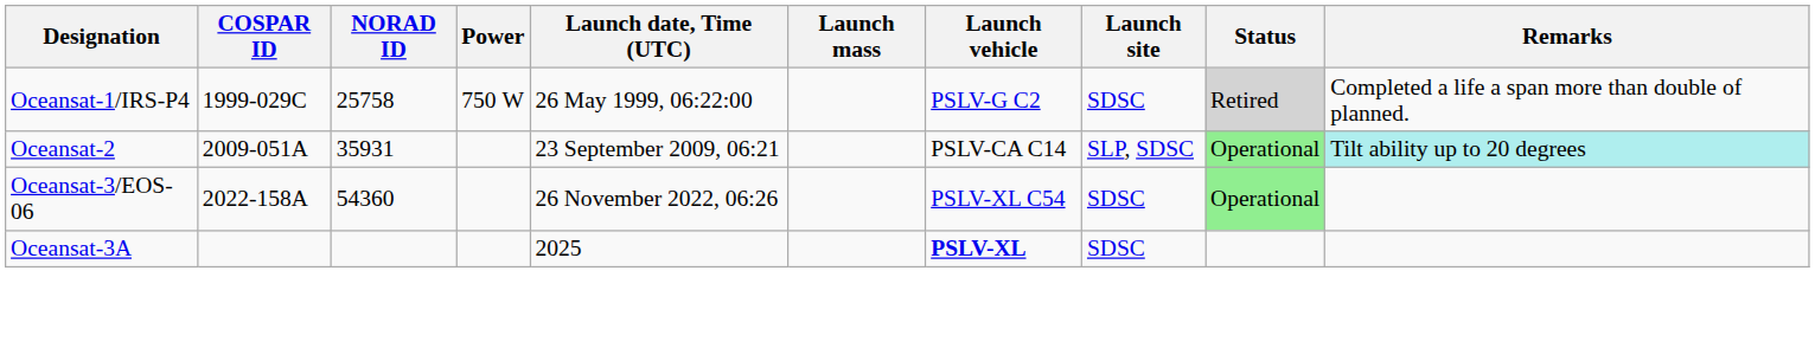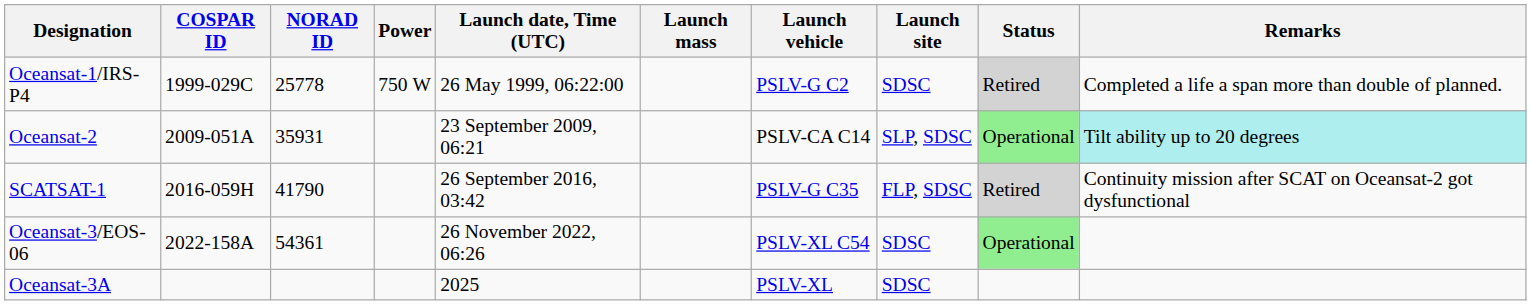 <table class = "wikitable">
 <tr>
 <th>Designation</th>
 <th><a href='#'>COSPAR ID</a></th>
 <th><a href='#'>NORAD ID</a></th>
 <th>Power</th>
 <th>Launch date, Time (UTC)</th>
 <th>Launch mass</th>
 <th>Launch vehicle</th>
 <th>Launch site</th>
 <th>Status</th>
 <th>Remarks</th>
 </tr>
 <tr>
 <td><a href='#'>Oceansat-1</a>/IRS-P4</td>
 <td>1999-029C</td>
-<td>25758</td>
+<td>25778</td>
 <td>750 W</td>
 <td>26 May 1999, 06:22:00</td>
 <td></td>
 <td><a href='#'>PSLV-G C2</a></td>
 <td><a href='#'>SDSC</a></td>
 <td style = "background:lightgrey">Retired</td>
 <td>Completed a life a span more than double of planned.</td>
 </tr>
 <tr>
 <td><a href='#'>Oceansat-2</a></td>
 <td>2009-051A</td>
 <td>35931</td>
 <td></td>
 <td>23 September 2009, 06:21</td>
 <td></td>
 <td>PSLV-CA C14</td>
 <td><a href='#'>SLP</a>, <a href='#'>SDSC</a></td>
 <td style = "background:lightgreen">Operational</td>
 <td style="background: paleturquoise;">Tilt ability up to 20 degrees</td>
 </tr>
 <tr>
+<td><a href='#'>SCATSAT-1</a></td>
+<td>2016-059H</td>
+<td>41790</td>
+<td></td>
+<td>26 September 2016, 03:42</td>
+<td></td>
+<td><a href='#'>PSLV-G C35</a></td>
+<td><a href='#'>FLP</a>, <a href='#'>SDSC</a></td>
+<td style = "background:lightgrey">Retired</td>
+<td>Continuity mission after SCAT on Oceansat-2 got dysfunctional</td>
+</tr>
+<tr>
 <td><a href='#'>Oceansat-3</a>/EOS-06</td>
 <td>2022-158A</td>
-<td>54360</td>
+<td>54361</td>
 <td></td>
 <td>26 November 2022, 06:26</td>
 <td></td>
 <td><a href='#'>PSLV-XL C54</a></td>
 <td><a href='#'>SDSC</a></td>
 <td style = "background:lightgreen">Operational</td>
 <td></td>
 </tr>
 <tr>
 <td><a href='#'>Oceansat-3A</a></td>
 <td></td>
 <td></td>
 <td></td>
 <td>2025</td>
 <td></td>
-<td><strong><a href='#'>PSLV-XL</a></strong></td>
+<td><a href='#'>PSLV-XL</a></td>
 <td><a href='#'>SDSC</a></td>
 <td></td>
 <td></td>
 </tr>
 </table>
